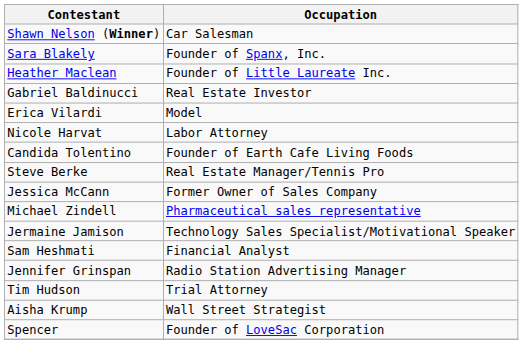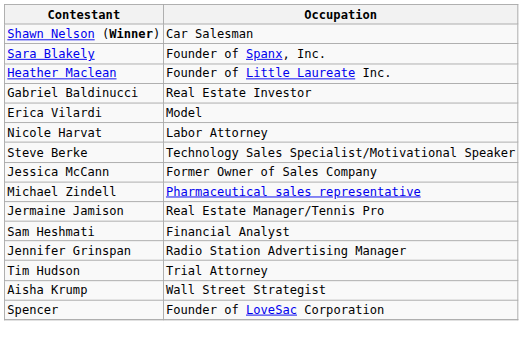 <table class="wikitable">
 <tr>
 <th>Contestant</th>
 <th>Occupation</th>
 </tr>
 <tr>
 <td><a href='#'>Shawn Nelson</a> (<strong>Winner</strong>)</td>
 <td>Car Salesman</td>
 </tr>
 <tr>
 <td><a href='#'>Sara Blakely</a></td>
 <td>Founder of <a href='#'>Spanx</a>, Inc.</td>
 </tr>
 <tr>
 <td><a href='#'>Heather Maclean</a></td>
 <td>Founder of <a href='#'>Little Laureate</a> Inc.</td>
 </tr>
 <tr>
 <td>Gabriel Baldinucci</td>
 <td>Real Estate Investor</td>
 </tr>
 <tr>
 <td>Erica Vilardi</td>
 <td>Model</td>
 </tr>
 <tr>
 <td>Nicole Harvat</td>
 <td>Labor Attorney</td>
 </tr>
 <tr>
-<td>Candida Tolentino</td>
-<td>Founder of Earth Cafe Living Foods</td>
-</tr>
-<tr>
 <td>Steve Berke</td>
-<td>Real Estate Manager/Tennis Pro</td>
+<td>Technology Sales Specialist/Motivational Speaker</td>
 </tr>
 <tr>
 <td>Jessica McCann</td>
 <td>Former Owner of Sales Company</td>
 </tr>
 <tr>
 <td>Michael Zindell</td>
 <td><a href='#'>Pharmaceutical sales representative</a></td>
 </tr>
 <tr>
 <td>Jermaine Jamison</td>
-<td>Technology Sales Specialist/Motivational Speaker</td>
+<td>Real Estate Manager/Tennis Pro</td>
 </tr>
 <tr>
 <td>Sam Heshmati</td>
 <td>Financial Analyst</td>
 </tr>
 <tr>
 <td>Jennifer Grinspan</td>
 <td>Radio Station Advertising Manager</td>
 </tr>
 <tr>
 <td>Tim Hudson</td>
 <td>Trial Attorney</td>
 </tr>
 <tr>
 <td>Aisha Krump</td>
 <td>Wall Street Strategist</td>
 </tr>
 <tr>
 <td>Spencer</td>
 <td>Founder of <a href='#'>LoveSac</a> Corporation</td>
 </tr>
 <tr>
 </tr>
 </table>
